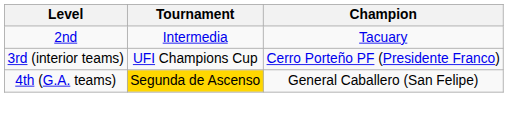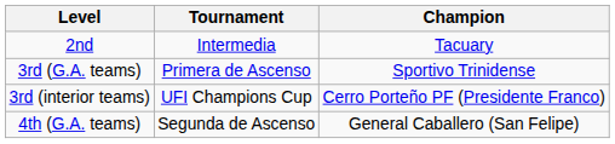 <table class="wikitable" style="text-align:center">
 <tr>
 <th>Level</th>
 <th>Tournament</th>
 <th>Champion</th>
 </tr>
 <tr>
 <td><a href='#'>2nd</a></td>
 <td><a href='#'>Intermedia</a></td>
 <td><a href='#'>Tacuary</a></td>
 </tr>
 <tr>
+<td><a href='#'>3rd</a> (<a href='#'>G.A.</a> teams)</td>
+<td><a href='#'>Primera de Ascenso</a></td>
+<td><a href='#'>Sportivo Trinidense</a></td>
+</tr>
+<tr>
 <td><a href='#'>3rd</a> (interior teams)</td>
 <td><a href='#'>UFI</a> Champions Cup</td>
 <td><a href='#'>Cerro Porteño PF</a> (<a href='#'>Presidente Franco</a>)</td>
 </tr>
 <tr>
 <td><a href='#'>4th</a> (<a href='#'>G.A.</a> teams)</td>
-<td style="background: gold;">Segunda de Ascenso</td>
+<td>Segunda de Ascenso</td>
 <td>General Caballero (San Felipe)</td>
 </tr>
 </table>
